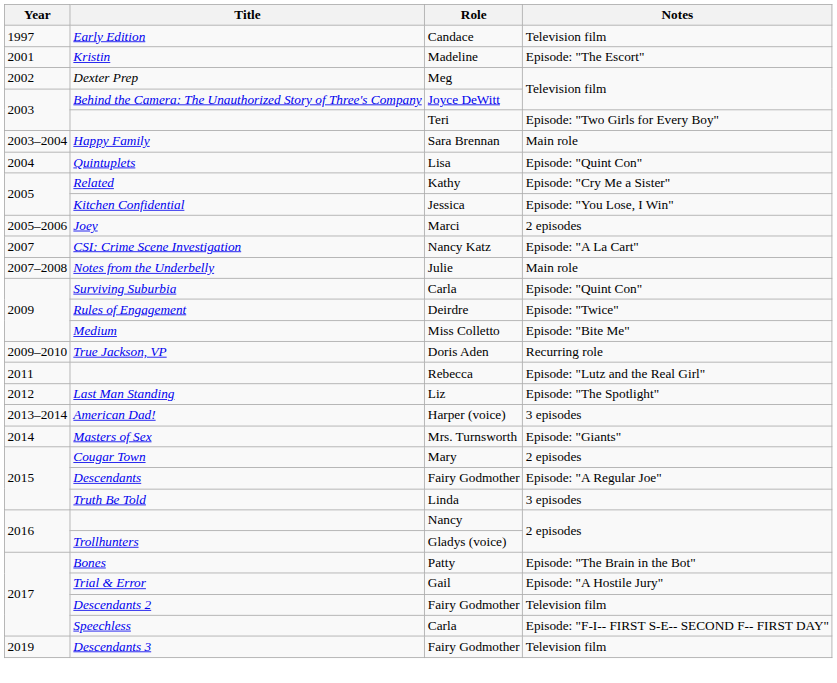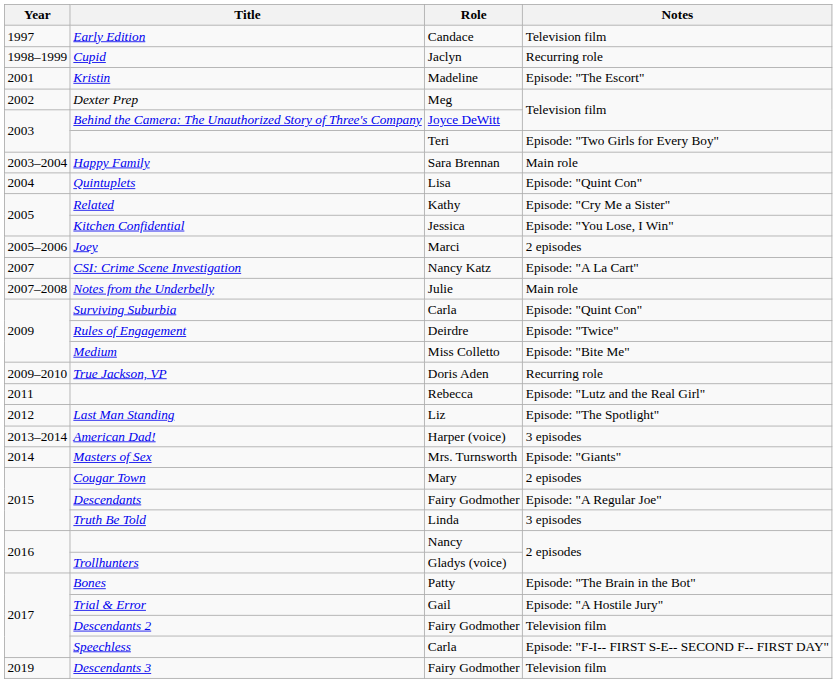 <table class="wikitable sortable">
 <tr>
 <th>Year</th>
 <th>Title</th>
 <th>Role</th>
 <th class="unsortable">Notes</th>
 </tr>
 <tr>
 <td>1997</td>
 <td><em><a href='#'>Early Edition</a></em></td>
 <td>Candace</td>
 <td>Television film</td>
+</tr>
+<tr>
+<td>1998–1999</td>
+<td><em><a href='#'>Cupid</a></em></td>
+<td>Jaclyn</td>
+<td>Recurring role</td>
 </tr>
 <tr>
 <td>2001</td>
 <td><em><a href='#'>Kristin</a></em></td>
 <td>Madeline</td>
 <td>Episode: "The Escort"</td>
 </tr>
 <tr>
 <td>2002</td>
 <td><em>Dexter Prep</em></td>
 <td>Meg</td>
 <td rowspan="2">Television film</td>
 </tr>
 <tr>
 <td rowspan="2">2003</td>
 <td><em><a href='#'>Behind the Camera: The Unauthorized Story of Three's Company</a></em></td>
 <td><a href='#'>Joyce DeWitt</a></td>
 </tr>
 <tr>
 <td><em></em></td>
 <td>Teri</td>
 <td>Episode: "Two Girls for Every Boy"</td>
 </tr>
 <tr>
 <td>2003–2004</td>
 <td><em><a href='#'>Happy Family</a></em></td>
 <td>Sara Brennan</td>
 <td>Main role</td>
 </tr>
 <tr>
 <td>2004</td>
 <td><em><a href='#'>Quintuplets</a></em></td>
 <td>Lisa</td>
 <td>Episode: "Quint Con"</td>
 </tr>
 <tr>
 <td rowspan="2">2005</td>
 <td><em><a href='#'>Related</a></em></td>
 <td>Kathy</td>
 <td>Episode: "Cry Me a Sister"</td>
 </tr>
 <tr>
 <td><em><a href='#'>Kitchen Confidential</a></em></td>
 <td>Jessica</td>
 <td>Episode: "You Lose, I Win"</td>
 </tr>
 <tr>
 <td>2005–2006</td>
 <td><em><a href='#'>Joey</a></em></td>
 <td>Marci</td>
 <td>2 episodes</td>
 </tr>
 <tr>
 <td>2007</td>
 <td><em><a href='#'>CSI: Crime Scene Investigation</a></em></td>
 <td>Nancy Katz</td>
 <td>Episode: "A La Cart"</td>
 </tr>
 <tr>
 <td>2007–2008</td>
 <td><em><a href='#'>Notes from the Underbelly</a></em></td>
 <td>Julie</td>
 <td>Main role</td>
 </tr>
 <tr>
 <td rowspan="3">2009</td>
 <td><em><a href='#'>Surviving Suburbia</a></em></td>
 <td>Carla</td>
 <td>Episode: "Quint Con"</td>
 </tr>
 <tr>
 <td><em><a href='#'>Rules of Engagement</a></em></td>
 <td>Deirdre</td>
 <td>Episode: "Twice"</td>
 </tr>
 <tr>
 <td><em><a href='#'>Medium</a></em></td>
 <td>Miss Colletto</td>
 <td>Episode: "Bite Me"</td>
 </tr>
 <tr>
 <td>2009–2010</td>
 <td><em><a href='#'>True Jackson, VP</a></em></td>
 <td>Doris Aden</td>
 <td>Recurring role</td>
 </tr>
 <tr>
 <td>2011</td>
 <td><em></em></td>
 <td>Rebecca</td>
 <td>Episode: "Lutz and the Real Girl"</td>
 </tr>
 <tr>
 <td>2012</td>
 <td><em><a href='#'>Last Man Standing</a></em></td>
 <td>Liz</td>
 <td>Episode: "The Spotlight"</td>
 </tr>
 <tr>
 <td>2013–2014</td>
 <td><em><a href='#'>American Dad!</a></em></td>
 <td>Harper (voice)</td>
 <td>3 episodes</td>
 </tr>
 <tr>
 <td>2014</td>
 <td><em><a href='#'>Masters of Sex</a></em></td>
 <td>Mrs. Turnsworth</td>
 <td>Episode: "Giants"</td>
 </tr>
 <tr>
 <td rowspan="3">2015</td>
 <td><em><a href='#'>Cougar Town</a></em></td>
 <td>Mary</td>
 <td>2 episodes</td>
 </tr>
 <tr>
 <td><em><a href='#'>Descendants</a></em></td>
 <td>Fairy Godmother</td>
 <td>Episode: "A Regular Joe"</td>
 </tr>
 <tr>
 <td><em><a href='#'>Truth Be Told</a></em></td>
 <td>Linda</td>
 <td>3 episodes</td>
 </tr>
 <tr>
 <td rowspan="2">2016</td>
 <td><em></em></td>
 <td>Nancy</td>
 <td rowspan="2">2 episodes</td>
 </tr>
 <tr>
 <td><em><a href='#'>Trollhunters</a></em></td>
 <td>Gladys (voice)</td>
 </tr>
 <tr>
 <td rowspan="4">2017</td>
 <td><em><a href='#'>Bones</a></em></td>
 <td>Patty</td>
 <td>Episode: "The Brain in the Bot"</td>
 </tr>
 <tr>
 <td><em><a href='#'>Trial & Error</a></em></td>
 <td>Gail</td>
 <td>Episode: "A Hostile Jury"</td>
 </tr>
 <tr>
 <td><em><a href='#'>Descendants 2</a></em></td>
 <td>Fairy Godmother</td>
 <td>Television film</td>
 </tr>
 <tr>
 <td><em><a href='#'>Speechless</a></em></td>
 <td>Carla</td>
 <td>Episode: "F-I-- FIRST S-E-- SECOND F-- FIRST DAY"</td>
 </tr>
 <tr>
 <td>2019</td>
 <td><em><a href='#'>Descendants 3</a></em></td>
 <td>Fairy Godmother</td>
 <td>Television film</td>
 </tr>
 </table>
